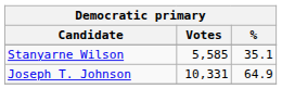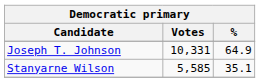 <table class="wikitable" align="left" style="margin: 1em 1em 1em 0; font-size: 95%;">
 <tr>
 <th colspan="3">Democratic primary</th>
 </tr>
 <tr>
 <th colspan="1" style="width: 170px">Candidate</th>
 <th style="width: 50px">Votes</th>
 <th style="width: 40px">%</th>
 </tr>
 <tr>
 </tr>
 <tr>
+<td><a href='#'>Joseph T. Johnson</a></td>
+<td align="right">10,331</td>
+<td align="right">64.9</td>
+</tr>
+<tr>
 <td><a href='#'>Stanyarne Wilson</a></td>
 <td align="right">5,585</td>
 <td align="right">35.1</td>
 </tr>
 <tr>
-<td><a href='#'>Joseph T. Johnson</a></td>
-<td align="right">10,331</td>
-<td align="right">64.9</td>
-</tr>
-<tr>
 </tr>
 </table>
